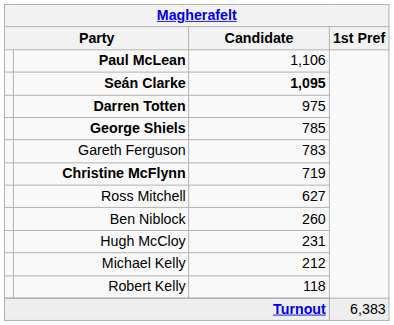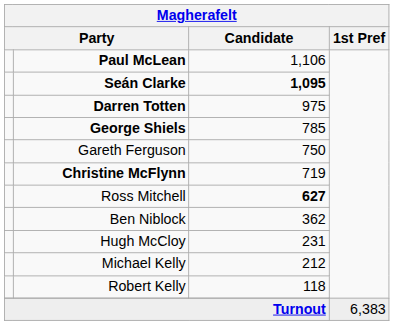 <table class="wikitable">
 <tr>
 <th colspan="4" align="center"><a href='#'>Magherafelt</a></th>
 </tr>
 <tr>
 <th colspan="2" align="center" width=200>Party</th>
 <th width=150>Candidate</th>
 <th width=60>1st Pref</th>
 </tr>
 <tr>
 <td></td>
 <td align="right"><strong>Paul McLean</strong></td>
 <td align="right">1,106</td>
 </tr>
 <tr>
 <td></td>
 <td align="right"><strong>Seán Clarke</strong></td>
 <td align="right"><strong>1,095</strong></td>
 </tr>
 <tr>
 <td></td>
 <td align="right"><strong>Darren Totten</strong></td>
 <td align="right">975</td>
 </tr>
 <tr>
 <td></td>
 <td align="right"><strong>George Shiels</strong></td>
 <td align="right">785</td>
 </tr>
 <tr>
 <td></td>
 <td align="right">Gareth Ferguson</td>
-<td align="right">783</td>
+<td align="right">750</td>
 </tr>
 <tr>
 <td></td>
 <td align="right"><strong>Christine McFlynn</strong></td>
 <td align="right">719</td>
 </tr>
 <tr>
 <td></td>
 <td align="right">Ross Mitchell</td>
-<td align="right">627</td>
+<td align="right"><strong>627</strong></td>
 </tr>
 <tr>
 <td></td>
 <td align="right">Ben Niblock</td>
-<td align="right">260</td>
+<td align="right">362</td>
 </tr>
 <tr>
 <td></td>
 <td align="right">Hugh McCloy</td>
 <td align="right">231</td>
 </tr>
 <tr>
 <td></td>
 <td align="right">Michael Kelly</td>
 <td align="right">212</td>
 </tr>
 <tr>
 <td></td>
 <td align="right">Robert Kelly</td>
 <td align="right">118</td>
 </tr>
 <tr>
 </tr>
 <tr bgcolor="EEEEEE">
 <td colspan=3 align="right"><strong><a href='#'>Turnout</a></strong></td>
 <td align="right">6,383</td>
 </tr>
 </table>
